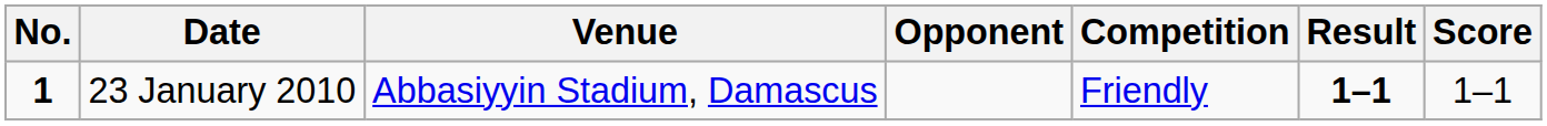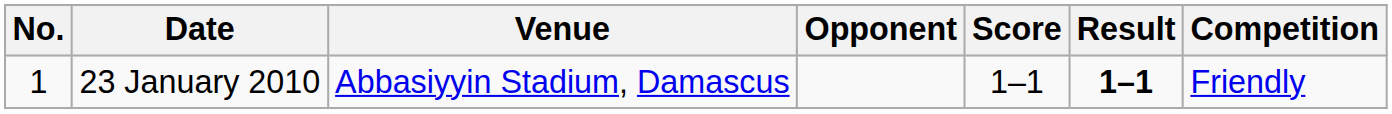 <table class="wikitable sortable">
 <tr>
 <th scope="col">No.</th>
 <th scope="col">Date</th>
 <th scope="col">Venue</th>
 <th scope="col">Opponent</th>
+<th scope="col">Score</th>
+<th scope="col">Result</th>
 <th scope="col">Competition</th>
-<th scope="col">Result</th>
-<th scope="col">Score</th>
 </tr>
 <tr>
-<td align="center"><strong>1</strong></td>
+<td align="center">1</td>
 <td>23 January 2010</td>
 <td><a href='#'>Abbasiyyin Stadium</a>, <a href='#'>Damascus</a></td>
 <td></td>
+<td align="center">1–1</td>
+<td align="center"><strong>1–1</strong></td>
 <td><a href='#'>Friendly</a></td>
-<td align="center"><strong>1–1</strong></td>
-<td align="center">1–1</td>
 </tr>
 </table>
